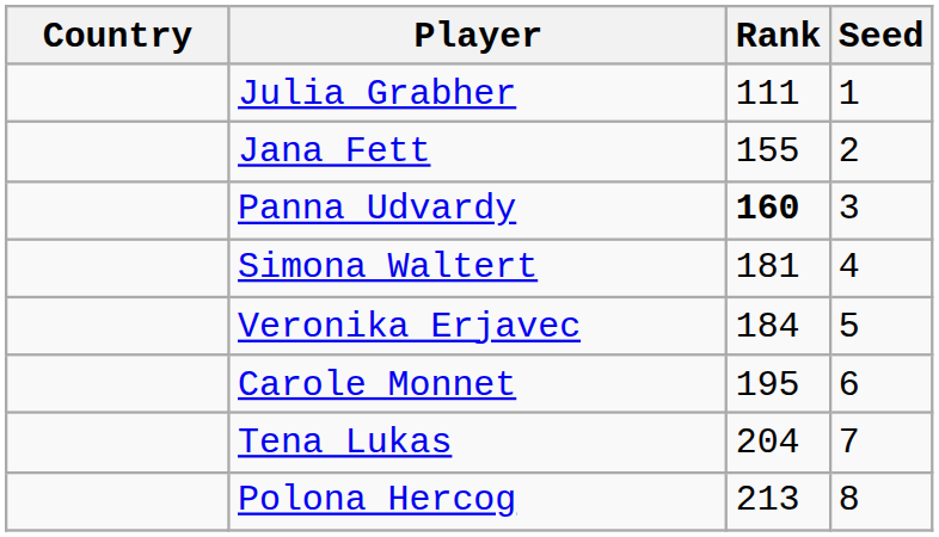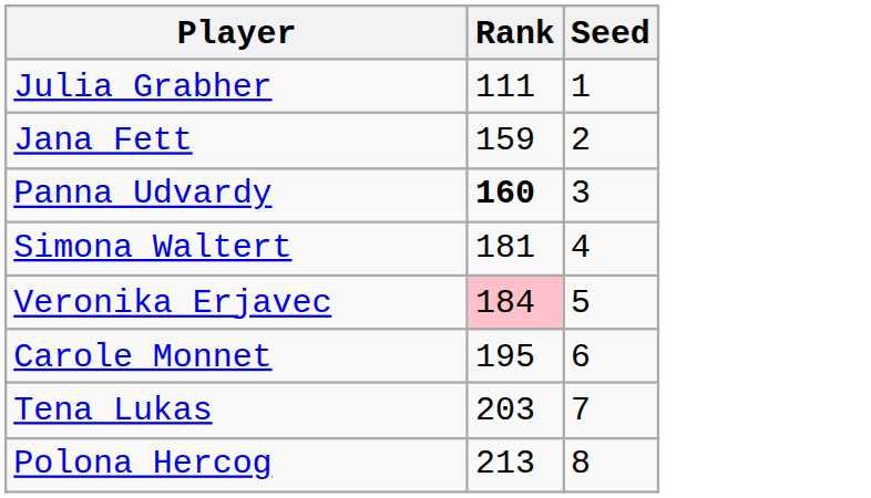 <table class="wikitable">
 <tr>
-<th width="75">Country</th>
 <th width="175">Player</th>
 <th>Rank</th>
 <th>Seed</th>
 </tr>
 <tr>
-<td></td>
 <td><a href='#'>Julia Grabher</a></td>
 <td>111</td>
 <td>1</td>
 </tr>
 <tr>
-<td></td>
 <td><a href='#'>Jana Fett</a></td>
-<td>155</td>
+<td>159</td>
 <td>2</td>
 </tr>
 <tr>
-<td></td>
 <td><a href='#'>Panna Udvardy</a></td>
 <td><strong>160</strong></td>
 <td>3</td>
 </tr>
 <tr>
-<td></td>
 <td><a href='#'>Simona Waltert</a></td>
 <td>181</td>
 <td>4</td>
 </tr>
 <tr>
-<td></td>
 <td><a href='#'>Veronika Erjavec</a></td>
-<td>184</td>
+<td style="background: pink;">184</td>
 <td>5</td>
 </tr>
 <tr>
-<td></td>
 <td><a href='#'>Carole Monnet</a></td>
 <td>195</td>
 <td>6</td>
 </tr>
 <tr>
-<td></td>
 <td><a href='#'>Tena Lukas</a></td>
-<td>204</td>
+<td>203</td>
 <td>7</td>
 </tr>
 <tr>
-<td></td>
 <td><a href='#'>Polona Hercog</a></td>
 <td>213</td>
 <td>8</td>
 </tr>
 </table>
